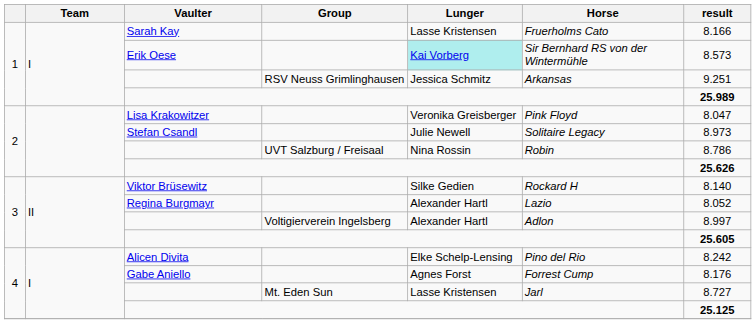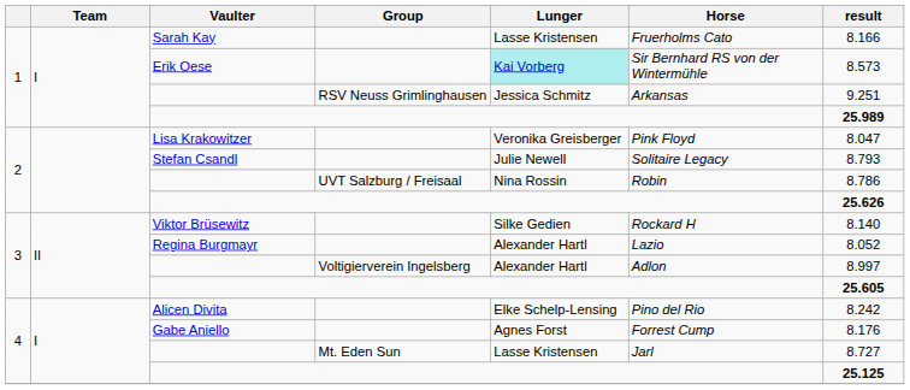 <table class="wikitable" style="font-size: 90%">
 <tr>
 <th width=20></th>
 <th width=120>Team</th>
 <th width=170>Vaulter</th>
 <th width=180>Group</th>
 <th width=140>Lunger</th>
 <th width=200>Horse</th>
 <th width=80>result</th>
 </tr>
 <tr>
 <td rowspan=4 align=center>1</td>
 <td rowspan=4> I</td>
 <td><a href='#'>Sarah Kay</a></td>
 <td></td>
 <td>Lasse Kristensen</td>
 <td><em>Fruerholms Cato</em></td>
 <td align=center>8.166</td>
 </tr>
 <tr>
 <td><a href='#'>Erik Oese</a></td>
 <td></td>
 <td style="background: paleturquoise;"><a href='#'>Kai Vorberg</a></td>
 <td><em>Sir Bernhard RS von der Wintermühle</em></td>
 <td align=center>8.573</td>
 </tr>
 <tr>
 <td></td>
 <td>RSV Neuss Grimlinghausen</td>
 <td>Jessica Schmitz</td>
 <td><em>Arkansas</em></td>
 <td align=center>9.251</td>
 </tr>
 <tr>
 <td colspan=4></td>
 <td align=center><strong>25.989</strong></td>
 </tr>
 <tr>
 <td rowspan=4 align=center>2</td>
 <td rowspan=4></td>
 <td><a href='#'>Lisa Krakowitzer</a></td>
 <td></td>
 <td>Veronika Greisberger</td>
 <td><em>Pink Floyd</em></td>
 <td align=center>8.047</td>
 </tr>
 <tr>
 <td><a href='#'>Stefan Csandl</a></td>
 <td></td>
 <td>Julie Newell</td>
 <td><em>Solitaire Legacy</em></td>
-<td align=center>8.973</td>
+<td align=center>8.793</td>
 </tr>
 <tr>
 <td></td>
 <td>UVT Salzburg / Freisaal</td>
 <td>Nina Rossin</td>
 <td><em>Robin</em></td>
 <td align=center>8.786</td>
 </tr>
 <tr>
 <td colspan=4></td>
 <td align=center><strong>25.626</strong></td>
 </tr>
 <tr>
 <td rowspan=4 align=center>3</td>
 <td rowspan=4> II</td>
 <td><a href='#'>Viktor Brüsewitz</a></td>
 <td></td>
 <td>Silke Gedien</td>
 <td><em>Rockard H</em></td>
 <td align=center>8.140</td>
 </tr>
 <tr>
 <td><a href='#'>Regina Burgmayr</a></td>
 <td></td>
 <td>Alexander Hartl</td>
 <td><em>Lazio</em></td>
 <td align=center>8.052</td>
 </tr>
 <tr>
 <td></td>
 <td>Voltigierverein Ingelsberg</td>
 <td>Alexander Hartl</td>
 <td><em>Adlon</em></td>
 <td align=center>8.997</td>
 </tr>
 <tr>
 <td colspan=4></td>
 <td align=center><strong>25.605</strong></td>
 </tr>
 <tr>
 <td rowspan=4 align=center>4</td>
 <td rowspan=4> I</td>
 <td><a href='#'>Alicen Divita</a></td>
 <td></td>
 <td>Elke Schelp-Lensing</td>
 <td><em>Pino del Rio</em></td>
 <td align=center>8.242</td>
 </tr>
 <tr>
 <td><a href='#'>Gabe Aniello</a></td>
 <td></td>
 <td>Agnes Forst</td>
 <td><em>Forrest Cump</em></td>
 <td align=center>8.176</td>
 </tr>
 <tr>
 <td></td>
 <td>Mt. Eden Sun</td>
 <td>Lasse Kristensen</td>
 <td><em>Jarl</em></td>
 <td align=center>8.727</td>
 </tr>
 <tr>
 <td colspan=4></td>
 <td align=center><strong>25.125</strong></td>
 </tr>
 <tr>
 </tr>
 </table>
